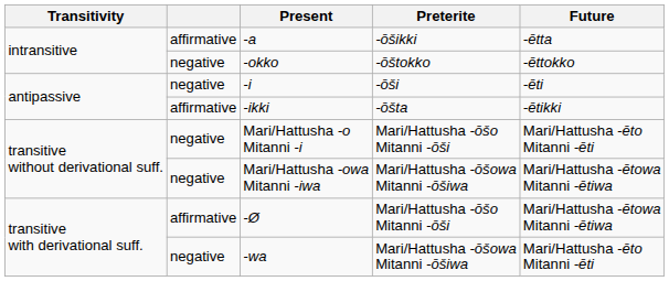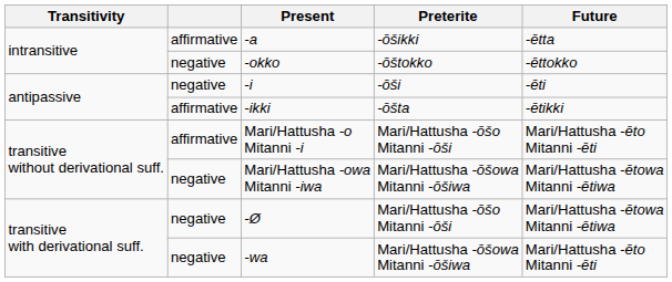 <table class="wikitable">
 <tr>
 <th>Transitivity</th>
 <th> </th>
 <th>Present</th>
 <th>Preterite</th>
 <th>Future</th>
 </tr>
 <tr>
 <td rowspan="2">intransitive</td>
 <td>affirmative</td>
 <td><em>-a</em></td>
 <td><em>-ōšikki</em></td>
 <td><em>-ētta</em></td>
 </tr>
 <tr>
 <td>negative</td>
 <td><em>-okko</em></td>
 <td><em>-ōštokko</em></td>
 <td><em>-ēttokko</em></td>
 </tr>
 <tr>
 <td rowspan="2">antipassive</td>
 <td>negative</td>
 <td><em>-i</em></td>
 <td><em>-ōši</em></td>
 <td><em>-ēti</em></td>
 </tr>
 <tr>
 <td>affirmative</td>
 <td><em>-ikki</em></td>
 <td><em>-ōšta</em></td>
 <td><em>-ētikki</em></td>
 </tr>
 <tr>
 <td rowspan="2">transitive<br>without derivational suff.</td>
-<td>negative</td>
+<td>affirmative</td>
 <td>Mari/Hattusha <em>-o</em><br>Mitanni <em>-i</em></td>
 <td>Mari/Hattusha <em>-ōšo</em><br>Mitanni <em>-ōši</em></td>
 <td>Mari/Hattusha <em>-ēto</em><br>Mitanni <em>-ēti</em></td>
 </tr>
 <tr>
 <td>negative</td>
 <td>Mari/Hattusha <em>-owa</em><br>Mitanni <em>-iwa</em></td>
 <td>Mari/Hattusha <em>-ōšowa</em><br>Mitanni <em>-ōšiwa</em></td>
 <td>Mari/Hattusha <em>-ētowa</em><br>Mitanni <em>-ētiwa</em></td>
 </tr>
 <tr>
 <td rowspan="2">transitive<br>with derivational suff.</td>
-<td>affirmative</td>
+<td>negative</td>
 <td><em>-Ø</em></td>
 <td>Mari/Hattusha <em>-ōšo</em><br>Mitanni <em>-ōši</em></td>
 <td>Mari/Hattusha <em>-ētowa</em><br>Mitanni <em>-ētiwa</em></td>
 </tr>
 <tr>
 <td>negative</td>
 <td><em>-wa</em></td>
 <td>Mari/Hattusha <em>-ōšowa</em><br>Mitanni <em>-ōšiwa</em></td>
 <td>Mari/Hattusha <em>-ēto</em><br>Mitanni <em>-ēti</em></td>
 </tr>
 </table>
